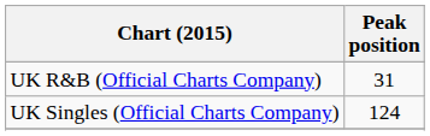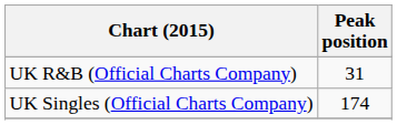 <table class="wikitable sortable plainrowheaders">
 <tr>
 <th>Chart (2015)</th>
 <th>Peak<br>position</th>
 </tr>
 <tr>
 </tr>
 <tr>
 </tr>
 <tr>
 </tr>
 <tr>
 <td>UK R&B (<a href='#'>Official Charts Company</a>)</td>
 <td align="center">31</td>
 </tr>
 <tr>
 <td>UK Singles (<a href='#'>Official Charts Company</a>)</td>
-<td align="center">124</td>
+<td align="center">174</td>
 </tr>
 <tr>
 </tr>
 <tr>
 </tr>
 <tr>
 </tr>
 <tr>
 </tr>
 <tr>
 </tr>
 </table>
